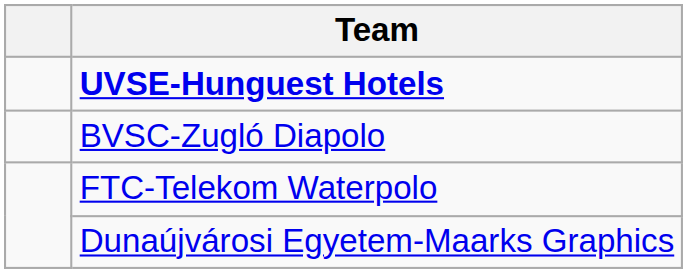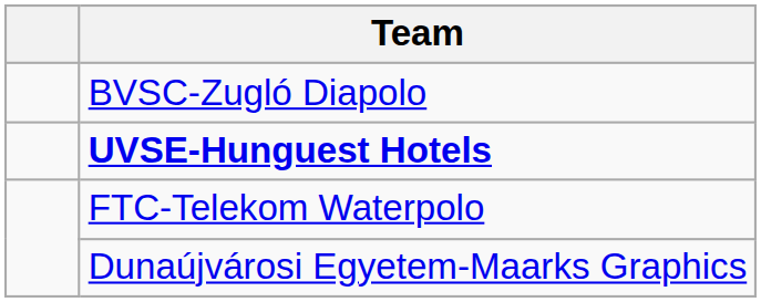 <table class="wikitable" style="text-align:center">
 <tr>
 <th width=25></th>
 <th>Team</th>
 </tr>
 <tr>
 <td></td>
-<td align=left> <strong><a href='#'>UVSE-Hunguest Hotels</a></strong></td>
+<td align=left> <a href='#'>BVSC-Zugló Diapolo</a></td>
 </tr>
 <tr>
 <td></td>
-<td align=left> <a href='#'>BVSC-Zugló Diapolo</a></td>
+<td align=left> <strong><a href='#'>UVSE-Hunguest Hotels</a></strong></td>
 </tr>
 <tr>
 <td rowspan=2></td>
 <td align=left> <a href='#'>FTC-Telekom Waterpolo</a></td>
 </tr>
 <tr>
 <td align=left> <a href='#'>Dunaújvárosi Egyetem-Maarks Graphics</a></td>
 </tr>
 </table>
